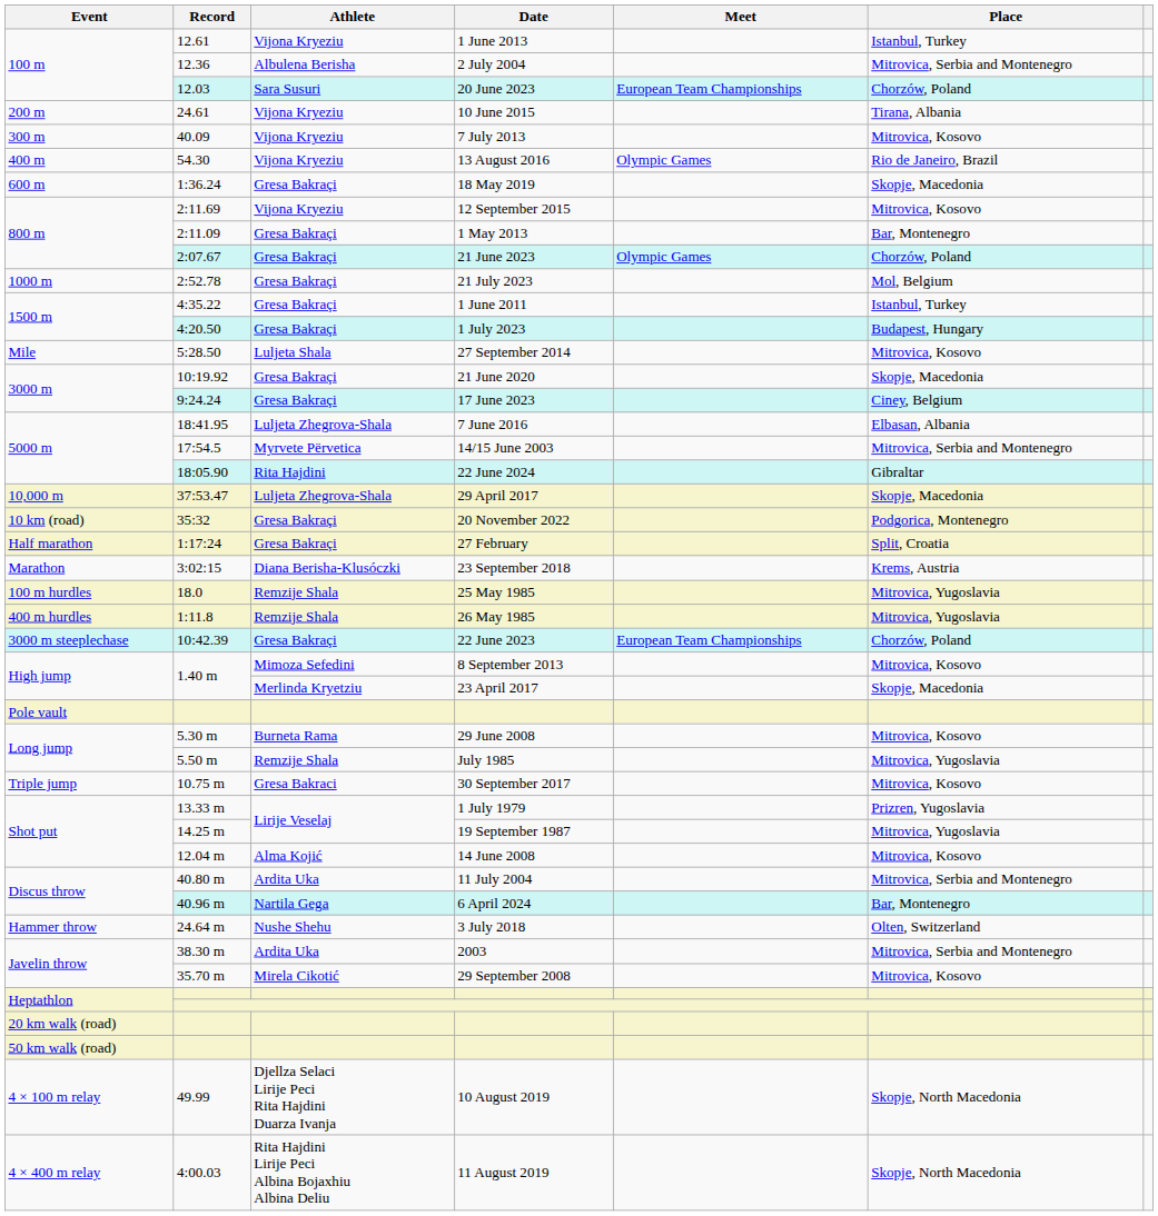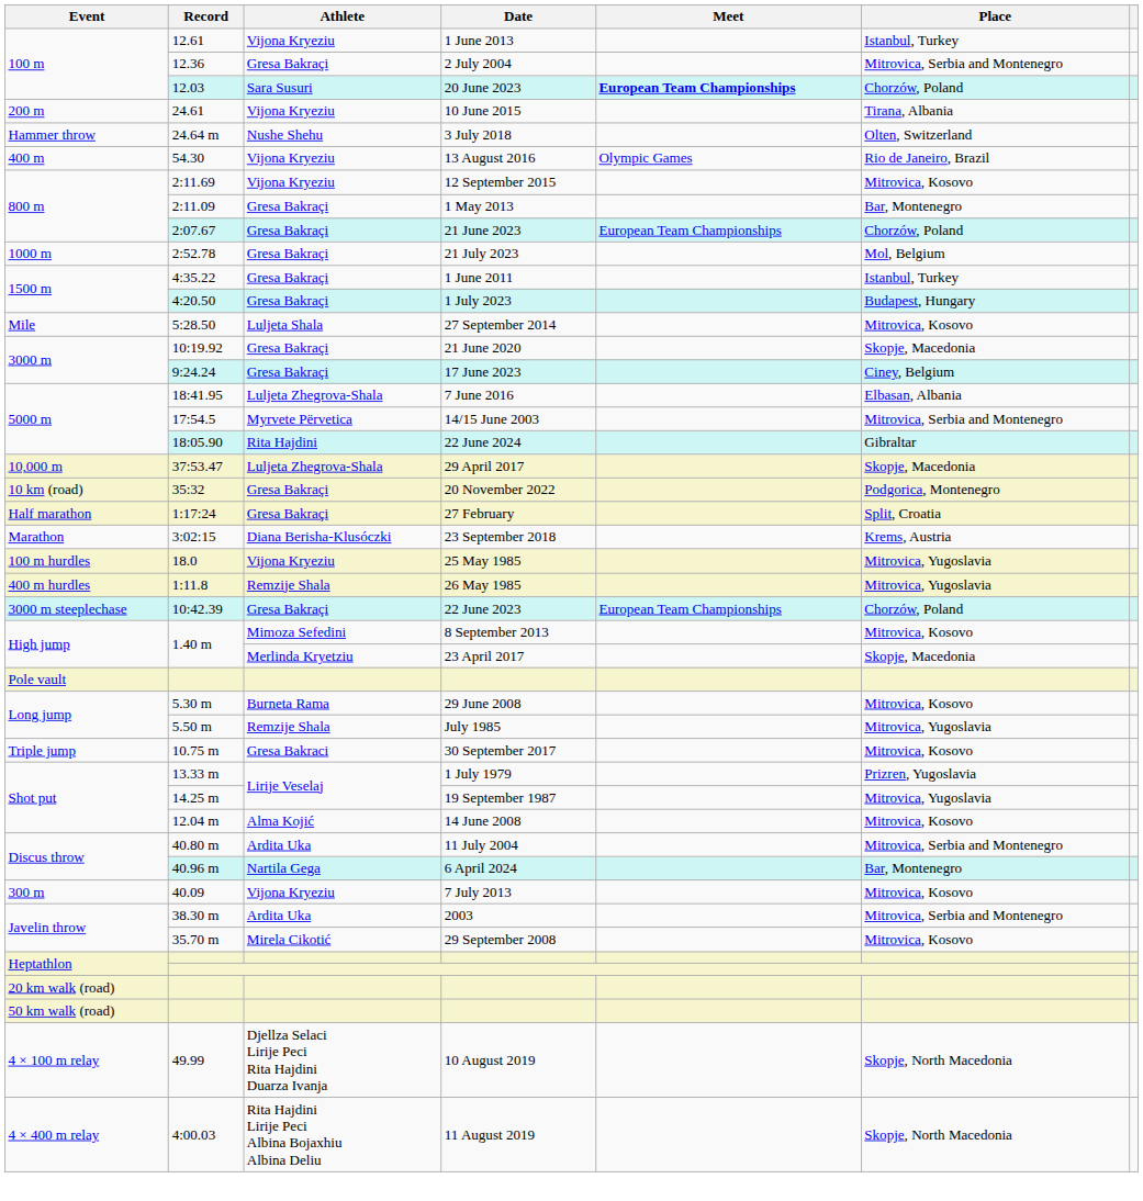 <table class="wikitable" style="font-size:95%; width: 95%;">
 <tr>
 <th>Event</th>
 <th>Record</th>
 <th>Athlete</th>
 <th>Date</th>
 <th>Meet</th>
 <th>Place</th>
 <th></th>
 </tr>
 <tr>
 <td rowspan=3><a href='#'>100 m</a></td>
 <td>12.61 </td>
 <td><a href='#'>Vijona Kryeziu</a></td>
 <td>1 June 2013</td>
 <td></td>
 <td><a href='#'>Istanbul</a>, Turkey</td>
 <td></td>
 </tr>
 <tr>
 <td>12.36 </td>
-<td><a href='#'>Albulena Berisha</a></td>
+<td><a href='#'>Gresa Bakraçi</a></td>
 <td>2 July 2004</td>
 <td></td>
 <td><a href='#'>Mitrovica</a>, Serbia and Montenegro</td>
 <td></td>
 </tr>
 <tr bgcolor="#CEF6F5">
 <td>12.03 </td>
 <td><a href='#'>Sara Susuri</a></td>
 <td>20 June 2023</td>
-<td><a href='#'>European Team Championships</a></td>
+<td><strong><a href='#'>European Team Championships</a></strong></td>
 <td><a href='#'>Chorzów</a>, Poland</td>
 <td></td>
 </tr>
 <tr>
 <td><a href='#'>200 m</a></td>
 <td>24.61 </td>
 <td><a href='#'>Vijona Kryeziu</a></td>
 <td>10 June 2015</td>
 <td></td>
 <td><a href='#'>Tirana</a>, Albania</td>
 <td></td>
 </tr>
 <tr>
-<td><a href='#'>300 m</a></td>
-<td>40.09</td>
-<td><a href='#'>Vijona Kryeziu</a></td>
-<td>7 July 2013</td>
+<td><a href='#'>Hammer throw</a></td>
+<td>24.64 m</td>
+<td><a href='#'>Nushe Shehu</a></td>
+<td>3 July 2018</td>
 <td></td>
-<td><a href='#'>Mitrovica</a>, Kosovo</td>
+<td><a href='#'>Olten</a>, Switzerland</td>
 <td></td>
 </tr>
 <tr>
 <td><a href='#'>400 m</a></td>
 <td>54.30</td>
 <td><a href='#'>Vijona Kryeziu</a></td>
 <td>13 August 2016</td>
 <td><a href='#'>Olympic Games</a></td>
 <td><a href='#'>Rio de Janeiro</a>, Brazil</td>
-<td></td>
-</tr>
-<tr>
-<td><a href='#'>600 m</a></td>
-<td>1:36.24</td>
-<td><a href='#'>Gresa Bakraçi</a></td>
-<td>18 May 2019</td>
-<td></td>
-<td><a href='#'>Skopje</a>, Macedonia</td>
 <td></td>
 </tr>
 <tr>
 <td rowspan=3><a href='#'>800 m</a></td>
 <td>2:11.69 </td>
 <td><a href='#'>Vijona Kryeziu</a></td>
 <td>12 September 2015</td>
 <td></td>
 <td><a href='#'>Mitrovica</a>, Kosovo</td>
 <td></td>
 </tr>
 <tr>
 <td>2:11.09  </td>
 <td><a href='#'>Gresa Bakraçi</a></td>
 <td>1 May 2013</td>
 <td></td>
 <td><a href='#'>Bar</a>, Montenegro</td>
 <td></td>
 </tr>
 <tr bgcolor="#CEF6F5">
 <td>2:07.67</td>
 <td><a href='#'>Gresa Bakraçi</a></td>
 <td>21 June 2023</td>
-<td><a href='#'>Olympic Games</a></td>
+<td><a href='#'>European Team Championships</a></td>
 <td><a href='#'>Chorzów</a>, Poland</td>
 <td></td>
 </tr>
 <tr>
 <td><a href='#'>1000 m</a></td>
 <td>2:52.78</td>
 <td><a href='#'>Gresa Bakraçi</a></td>
 <td>21 July 2023</td>
 <td></td>
 <td><a href='#'>Mol</a>, Belgium</td>
 <td></td>
 </tr>
 <tr>
 <td rowspan=2><a href='#'>1500 m</a></td>
 <td>4:35.22</td>
 <td><a href='#'>Gresa Bakraçi</a></td>
 <td>1 June 2011</td>
 <td></td>
 <td><a href='#'>Istanbul</a>, Turkey</td>
 <td></td>
 </tr>
 <tr bgcolor="#CEF6F5">
 <td>4:20.50</td>
 <td><a href='#'>Gresa Bakraçi</a></td>
 <td>1 July 2023</td>
 <td></td>
 <td><a href='#'>Budapest</a>, Hungary</td>
 <td></td>
 </tr>
 <tr>
 <td><a href='#'>Mile</a></td>
 <td>5:28.50</td>
 <td><a href='#'>Luljeta Shala</a></td>
 <td>27 September 2014</td>
 <td></td>
 <td><a href='#'>Mitrovica</a>, Kosovo</td>
 <td></td>
 </tr>
 <tr>
 <td rowspan=2><a href='#'>3000 m</a></td>
 <td>10:19.92</td>
 <td><a href='#'>Gresa Bakraçi</a></td>
 <td>21 June 2020</td>
 <td></td>
 <td><a href='#'>Skopje</a>, Macedonia</td>
 <td></td>
 </tr>
 <tr bgcolor="#CEF6F5">
 <td>9:24.24</td>
 <td><a href='#'>Gresa Bakraçi</a></td>
 <td>17 June 2023</td>
 <td></td>
 <td><a href='#'>Ciney</a>, Belgium</td>
 <td></td>
 </tr>
 <tr>
 <td rowspan=3><a href='#'>5000 m</a></td>
 <td>18:41.95</td>
 <td><a href='#'>Luljeta Zhegrova-Shala</a></td>
 <td>7 June 2016</td>
 <td></td>
 <td><a href='#'>Elbasan</a>, Albania</td>
 <td></td>
 </tr>
 <tr>
 <td>17:54.5 </td>
 <td><a href='#'>Myrvete Përvetica</a></td>
 <td>14/15 June 2003</td>
 <td></td>
 <td><a href='#'>Mitrovica</a>, Serbia and Montenegro</td>
 <td></td>
 </tr>
 <tr bgcolor="#CEF6F5">
 <td>18:05.90</td>
 <td><a href='#'>Rita Hajdini</a></td>
 <td>22 June 2024</td>
 <td></td>
 <td>Gibraltar</td>
 <td></td>
 </tr>
 <tr style="background:#f6F5CE;">
 <td><a href='#'>10,000 m</a></td>
 <td>37:53.47 </td>
 <td><a href='#'>Luljeta Zhegrova-Shala</a></td>
 <td>29 April 2017</td>
 <td></td>
 <td><a href='#'>Skopje</a>, Macedonia</td>
 <td></td>
 </tr>
 <tr style="background:#f6F5CE;">
 <td><a href='#'>10 km</a> (road)</td>
 <td>35:32</td>
 <td><a href='#'>Gresa Bakraçi</a></td>
 <td>20 November 2022</td>
 <td></td>
 <td><a href='#'>Podgorica</a>, Montenegro</td>
 <td></td>
 </tr>
 <tr style="background:#f6F5CE;">
 <td><a href='#'>Half marathon</a></td>
 <td>1:17:24</td>
 <td><a href='#'>Gresa Bakraçi</a></td>
 <td>27 February</td>
 <td></td>
 <td><a href='#'>Split</a>, Croatia</td>
 <td></td>
 </tr>
 <tr>
 <td><a href='#'>Marathon</a></td>
 <td>3:02:15</td>
 <td><a href='#'>Diana Berisha-Klusóczki</a></td>
 <td>23 September 2018</td>
 <td></td>
 <td><a href='#'>Krems</a>, Austria</td>
 <td></td>
 </tr>
 <tr style="background:#f6F5CE;">
 <td><a href='#'>100 m hurdles</a></td>
 <td>18.0   </td>
-<td><a href='#'>Remzije Shala</a></td>
+<td><a href='#'>Vijona Kryeziu</a></td>
 <td>25 May 1985</td>
 <td></td>
 <td><a href='#'>Mitrovica</a>, Yugoslavia</td>
 <td></td>
 </tr>
 <tr style="background:#f6F5CE;">
 <td><a href='#'>400 m hurdles</a></td>
 <td>1:11.8  </td>
 <td><a href='#'>Remzije Shala</a></td>
 <td>26 May 1985</td>
 <td></td>
 <td><a href='#'>Mitrovica</a>, Yugoslavia</td>
 <td></td>
 </tr>
 <tr bgcolor="#CEF6F5">
 <td><a href='#'>3000 m steeplechase</a></td>
 <td>10:42.39</td>
 <td><a href='#'>Gresa Bakraçi</a></td>
 <td>22 June 2023</td>
 <td><a href='#'>European Team Championships</a></td>
 <td><a href='#'>Chorzów</a>, Poland</td>
 <td></td>
 </tr>
 <tr>
 <td rowspan=2><a href='#'>High jump</a></td>
 <td rowspan=2>1.40 m </td>
 <td><a href='#'>Mimoza Sefedini</a></td>
 <td>8 September 2013</td>
 <td></td>
 <td><a href='#'>Mitrovica</a>, Kosovo</td>
 <td></td>
 </tr>
 <tr>
 <td><a href='#'>Merlinda Kryetziu</a></td>
 <td>23 April 2017</td>
 <td></td>
 <td><a href='#'>Skopje</a>, Macedonia</td>
 <td></td>
 </tr>
 <tr style="background:#f6F5CE;">
 <td><a href='#'>Pole vault</a></td>
 <td></td>
 <td></td>
 <td></td>
 <td></td>
 <td></td>
 <td></td>
 </tr>
 <tr>
 <td rowspan=2><a href='#'>Long jump</a></td>
 <td>5.30 m </td>
 <td><a href='#'>Burneta Rama</a></td>
 <td>29 June 2008</td>
 <td></td>
 <td><a href='#'>Mitrovica</a>, Kosovo</td>
 <td></td>
 </tr>
 <tr>
 <td>5.50 m </td>
 <td><a href='#'>Remzije Shala</a></td>
 <td>July 1985</td>
 <td></td>
 <td><a href='#'>Mitrovica</a>, Yugoslavia</td>
 <td></td>
 </tr>
 <tr>
 <td><a href='#'>Triple jump</a></td>
 <td>10.75 m</td>
 <td><a href='#'>Gresa Bakraci</a></td>
 <td>30 September 2017</td>
 <td></td>
 <td><a href='#'>Mitrovica</a>, Kosovo</td>
 <td></td>
 </tr>
 <tr>
 <td rowspan=3><a href='#'>Shot put</a></td>
 <td>13.33 m </td>
 <td rowspan=2><a href='#'>Lirije Veselaj</a></td>
 <td>1 July 1979</td>
 <td></td>
 <td><a href='#'>Prizren</a>, Yugoslavia</td>
 <td></td>
 </tr>
 <tr>
 <td>14.25 m </td>
 <td>19 September 1987</td>
 <td></td>
 <td><a href='#'>Mitrovica</a>, Yugoslavia</td>
 <td></td>
 </tr>
 <tr>
 <td>12.04 m </td>
 <td><a href='#'>Alma Kojić</a></td>
 <td>14 June 2008</td>
 <td></td>
 <td><a href='#'>Mitrovica</a>, Kosovo</td>
 <td></td>
 </tr>
 <tr>
 <td rowspan=2><a href='#'>Discus throw</a></td>
 <td>40.80 m</td>
 <td><a href='#'>Ardita Uka</a></td>
 <td>11 July 2004</td>
 <td></td>
 <td><a href='#'>Mitrovica</a>, Serbia and Montenegro</td>
 <td></td>
 </tr>
 <tr bgcolor="#CEF6F5">
 <td>40.96 m</td>
 <td><a href='#'>Nartila Gega</a></td>
 <td>6 April 2024</td>
 <td></td>
 <td><a href='#'>Bar</a>, Montenegro</td>
 <td></td>
 </tr>
 <tr>
-<td><a href='#'>Hammer throw</a></td>
-<td>24.64 m</td>
-<td><a href='#'>Nushe Shehu</a></td>
-<td>3 July 2018</td>
+<td><a href='#'>300 m</a></td>
+<td>40.09</td>
+<td><a href='#'>Vijona Kryeziu</a></td>
+<td>7 July 2013</td>
 <td></td>
-<td><a href='#'>Olten</a>, Switzerland</td>
+<td><a href='#'>Mitrovica</a>, Kosovo</td>
 <td></td>
 </tr>
 <tr>
 <td rowspan=2><a href='#'>Javelin throw</a></td>
 <td>38.30 m </td>
 <td><a href='#'>Ardita Uka</a></td>
 <td>2003</td>
 <td></td>
 <td><a href='#'>Mitrovica</a>, Serbia and Montenegro</td>
 <td></td>
 </tr>
 <tr>
 <td>35.70 m </td>
 <td><a href='#'>Mirela Cikotić</a></td>
 <td>29 September 2008</td>
 <td></td>
 <td><a href='#'>Mitrovica</a>, Kosovo</td>
 <td></td>
 </tr>
 <tr style="background:#f6F5CE;">
 <td rowspan=2><a href='#'>Heptathlon</a></td>
 <td></td>
 <td></td>
 <td></td>
 <td></td>
 <td></td>
 <td></td>
 </tr>
 <tr style="background:#f6F5CE;">
 <td colspan=5></td>
 <td></td>
 </tr>
 <tr style="background:#f6F5CE;">
 <td><a href='#'>20 km walk</a> (road)</td>
 <td></td>
 <td></td>
 <td></td>
 <td></td>
 <td></td>
 <td></td>
 </tr>
 <tr style="background:#f6F5CE;">
 <td><a href='#'>50 km walk</a> (road)</td>
 <td></td>
 <td></td>
 <td></td>
 <td></td>
 <td></td>
 <td></td>
 </tr>
 <tr>
 <td><a href='#'>4 × 100 m relay</a></td>
 <td>49.99</td>
 <td>Djellza Selaci<br>Lirije Peci<br>Rita Hajdini<br>Duarza Ivanja</td>
 <td>10 August 2019</td>
 <td></td>
 <td><a href='#'>Skopje</a>, North Macedonia</td>
 <td></td>
 </tr>
 <tr>
 <td><a href='#'>4 × 400 m relay</a></td>
 <td>4:00.03</td>
 <td>Rita Hajdini<br>Lirije Peci<br>Albina Bojaxhiu<br>Albina Deliu</td>
 <td>11 August 2019</td>
 <td></td>
 <td><a href='#'>Skopje</a>, North Macedonia</td>
 <td></td>
 </tr>
 </table>
